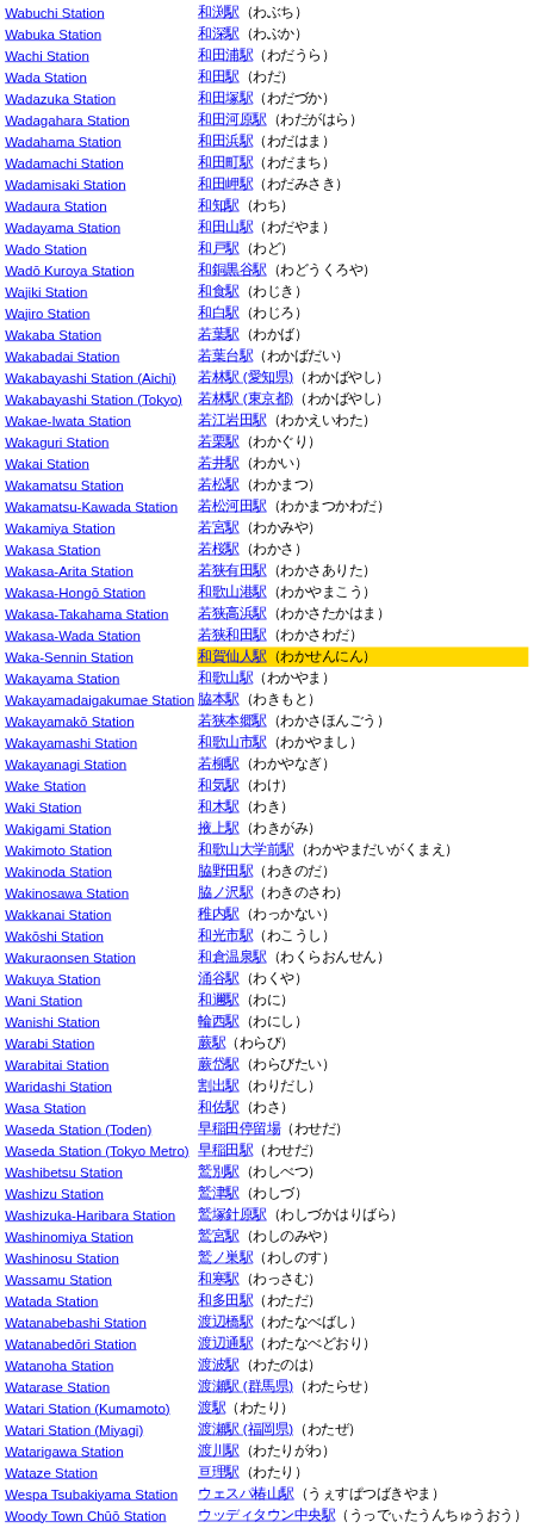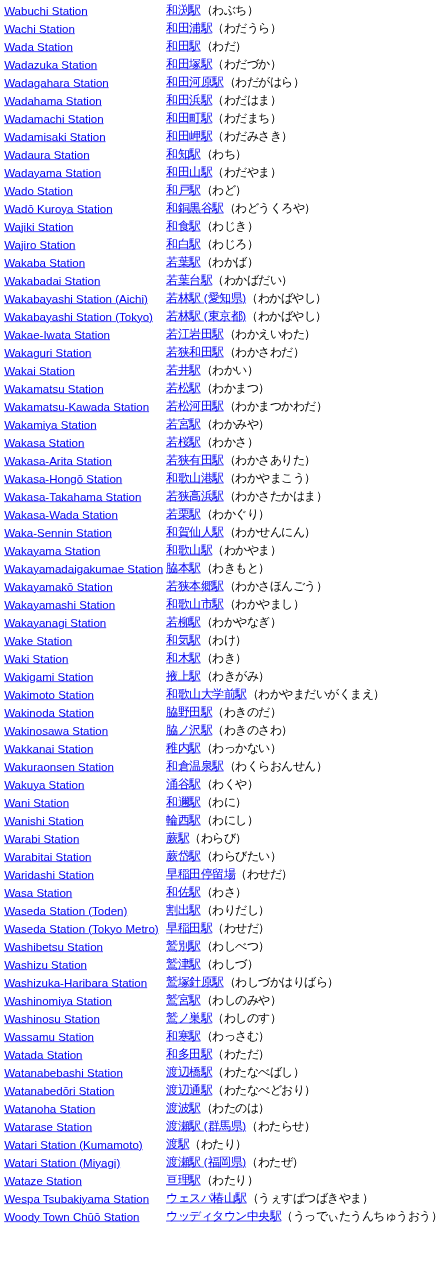 <table>
 <tr>
 <td><a href='#'>Wabuchi Station</a></td>
 <td><a href='#'>和渕駅</a>（わぶち）</td>
-</tr>
-<tr>
-<td><a href='#'>Wabuka Station</a></td>
-<td><a href='#'>和深駅</a>（わぶか）</td>
 </tr>
 <tr>
 <td><a href='#'>Wachi Station</a></td>
 <td><a href='#'>和田浦駅</a>（わだうら）</td>
 </tr>
 <tr>
 <td><a href='#'>Wada Station</a></td>
 <td><a href='#'>和田駅</a>（わだ）</td>
 </tr>
 <tr>
 <td><a href='#'>Wadazuka Station</a></td>
 <td><a href='#'>和田塚駅</a>（わだづか）</td>
 </tr>
 <tr>
 <td><a href='#'>Wadagahara Station</a></td>
 <td><a href='#'>和田河原駅</a>（わだがはら）</td>
 </tr>
 <tr>
 <td><a href='#'>Wadahama Station</a></td>
 <td><a href='#'>和田浜駅</a>（わだはま）</td>
 </tr>
 <tr>
 <td><a href='#'>Wadamachi Station</a></td>
 <td><a href='#'>和田町駅</a>（わだまち）</td>
 </tr>
 <tr>
 <td><a href='#'>Wadamisaki Station</a></td>
 <td><a href='#'>和田岬駅</a>（わだみさき）</td>
 </tr>
 <tr>
 <td><a href='#'>Wadaura Station</a></td>
 <td><a href='#'>和知駅</a>（わち）</td>
 </tr>
 <tr>
 <td><a href='#'>Wadayama Station</a></td>
 <td><a href='#'>和田山駅</a>（わだやま）</td>
 </tr>
 <tr>
 <td><a href='#'>Wado Station</a></td>
 <td><a href='#'>和戸駅</a>（わど）</td>
 </tr>
 <tr>
 <td><a href='#'>Wadō Kuroya Station</a></td>
 <td><a href='#'>和銅黒谷駅</a>（わどうくろや）</td>
 </tr>
 <tr>
 <td><a href='#'>Wajiki Station</a></td>
 <td><a href='#'>和食駅</a>（わじき）</td>
 </tr>
 <tr>
 <td><a href='#'>Wajiro Station</a></td>
 <td><a href='#'>和白駅</a>（わじろ）</td>
 </tr>
 <tr>
 <td><a href='#'>Wakaba Station</a></td>
 <td><a href='#'>若葉駅</a>（わかば）</td>
 </tr>
 <tr>
 <td><a href='#'>Wakabadai Station</a></td>
 <td><a href='#'>若葉台駅</a>（わかばだい）</td>
 </tr>
 <tr>
 <td><a href='#'>Wakabayashi Station (Aichi)</a></td>
 <td><a href='#'>若林駅 (愛知県)</a>（わかばやし）</td>
 </tr>
 <tr>
 <td><a href='#'>Wakabayashi Station (Tokyo)</a></td>
 <td><a href='#'>若林駅 (東京都)</a>（わかばやし）</td>
 </tr>
 <tr>
 <td><a href='#'>Wakae-Iwata Station</a></td>
 <td><a href='#'>若江岩田駅</a>（わかえいわた）</td>
 </tr>
 <tr>
 <td><a href='#'>Wakaguri Station</a></td>
-<td><a href='#'>若栗駅</a>（わかぐり）</td>
+<td><a href='#'>若狭和田駅</a>（わかさわだ）</td>
 </tr>
 <tr>
 <td><a href='#'>Wakai Station</a></td>
 <td><a href='#'>若井駅</a>（わかい）</td>
 </tr>
 <tr>
 <td><a href='#'>Wakamatsu Station</a></td>
 <td><a href='#'>若松駅</a>（わかまつ）</td>
 </tr>
 <tr>
 <td><a href='#'>Wakamatsu-Kawada Station</a></td>
 <td><a href='#'>若松河田駅</a>（わかまつかわだ）</td>
 </tr>
 <tr>
 <td><a href='#'>Wakamiya Station</a></td>
 <td><a href='#'>若宮駅</a>（わかみや）</td>
 </tr>
 <tr>
 <td><a href='#'>Wakasa Station</a></td>
 <td><a href='#'>若桜駅</a>（わかさ）</td>
 </tr>
 <tr>
 <td><a href='#'>Wakasa-Arita Station</a></td>
 <td><a href='#'>若狭有田駅</a>（わかさありた）</td>
 </tr>
 <tr>
 <td><a href='#'>Wakasa-Hongō Station</a></td>
 <td><a href='#'>和歌山港駅</a>（わかやまこう）</td>
 </tr>
 <tr>
 <td><a href='#'>Wakasa-Takahama Station</a></td>
 <td><a href='#'>若狭高浜駅</a>（わかさたかはま）</td>
 </tr>
 <tr>
 <td><a href='#'>Wakasa-Wada Station</a></td>
-<td><a href='#'>若狭和田駅</a>（わかさわだ）</td>
+<td><a href='#'>若栗駅</a>（わかぐり）</td>
 </tr>
 <tr>
 <td><a href='#'>Waka-Sennin Station</a></td>
-<td style="background: gold;"><a href='#'>和賀仙人駅</a>（わかせんにん）</td>
+<td><a href='#'>和賀仙人駅</a>（わかせんにん）</td>
 </tr>
 <tr>
 <td><a href='#'>Wakayama Station</a></td>
 <td><a href='#'>和歌山駅</a>（わかやま）</td>
 </tr>
 <tr>
 <td><a href='#'>Wakayamadaigakumae Station</a></td>
 <td><a href='#'>脇本駅</a>（わきもと）</td>
 </tr>
 <tr>
 <td><a href='#'>Wakayamakō Station</a></td>
 <td><a href='#'>若狭本郷駅</a>（わかさほんごう）</td>
 </tr>
 <tr>
 <td><a href='#'>Wakayamashi Station</a></td>
 <td><a href='#'>和歌山市駅</a>（わかやまし）</td>
 </tr>
 <tr>
 <td><a href='#'>Wakayanagi Station</a></td>
 <td><a href='#'>若柳駅</a>（わかやなぎ）</td>
 </tr>
 <tr>
 <td><a href='#'>Wake Station</a></td>
 <td><a href='#'>和気駅</a>（わけ）</td>
 </tr>
 <tr>
 <td><a href='#'>Waki Station</a></td>
 <td><a href='#'>和木駅</a>（わき）</td>
 </tr>
 <tr>
 <td><a href='#'>Wakigami Station</a></td>
 <td><a href='#'>掖上駅</a>（わきがみ）</td>
 </tr>
 <tr>
 <td><a href='#'>Wakimoto Station</a></td>
 <td><a href='#'>和歌山大学前駅</a>（わかやまだいがくまえ）</td>
 </tr>
 <tr>
 <td><a href='#'>Wakinoda Station</a></td>
 <td><a href='#'>脇野田駅</a>（わきのだ）</td>
 </tr>
 <tr>
 <td><a href='#'>Wakinosawa Station</a></td>
 <td><a href='#'>脇ノ沢駅</a>（わきのさわ）</td>
 </tr>
 <tr>
 <td><a href='#'>Wakkanai Station</a></td>
 <td><a href='#'>稚内駅</a>（わっかない）</td>
 </tr>
 <tr>
-<td><a href='#'>Wakōshi Station</a></td>
-<td><a href='#'>和光市駅</a>（わこうし）</td>
-</tr>
-<tr>
 <td><a href='#'>Wakuraonsen Station</a></td>
 <td><a href='#'>和倉温泉駅</a>（わくらおんせん）</td>
 </tr>
 <tr>
 <td><a href='#'>Wakuya Station</a></td>
 <td><a href='#'>涌谷駅</a>（わくや）</td>
 </tr>
 <tr>
 <td><a href='#'>Wani Station</a></td>
 <td><a href='#'>和邇駅</a>（わに）</td>
 </tr>
 <tr>
 <td><a href='#'>Wanishi Station</a></td>
 <td><a href='#'>輪西駅</a>（わにし）</td>
 </tr>
 <tr>
 <td><a href='#'>Warabi Station</a></td>
 <td><a href='#'>蕨駅</a>（わらび）</td>
 </tr>
 <tr>
 <td><a href='#'>Warabitai Station</a></td>
 <td><a href='#'>蕨岱駅</a>（わらびたい）</td>
 </tr>
 <tr>
 <td><a href='#'>Waridashi Station</a></td>
-<td><a href='#'>割出駅</a>（わりだし）</td>
+<td><a href='#'>早稲田停留場</a>（わせだ）</td>
 </tr>
 <tr>
 <td><a href='#'>Wasa Station</a></td>
 <td><a href='#'>和佐駅</a>（わさ）</td>
 </tr>
 <tr>
 <td><a href='#'>Waseda Station (Toden)</a></td>
-<td><a href='#'>早稲田停留場</a>（わせだ）</td>
+<td><a href='#'>割出駅</a>（わりだし）</td>
 </tr>
 <tr>
 <td><a href='#'>Waseda Station (Tokyo Metro)</a></td>
 <td><a href='#'>早稲田駅</a>（わせだ）</td>
 </tr>
 <tr>
 <td><a href='#'>Washibetsu Station</a></td>
 <td><a href='#'>鷲別駅</a>（わしべつ）</td>
 </tr>
 <tr>
 <td><a href='#'>Washizu Station</a></td>
 <td><a href='#'>鷲津駅</a>（わしづ）</td>
 </tr>
 <tr>
 <td><a href='#'>Washizuka-Haribara Station</a></td>
 <td><a href='#'>鷲塚針原駅</a>（わしづかはりばら）</td>
 </tr>
 <tr>
 <td><a href='#'>Washinomiya Station</a></td>
 <td><a href='#'>鷲宮駅</a>（わしのみや）</td>
 </tr>
 <tr>
 <td><a href='#'>Washinosu Station</a></td>
 <td><a href='#'>鷲ノ巣駅</a>（わしのす）</td>
 </tr>
 <tr>
 <td><a href='#'>Wassamu Station</a></td>
 <td><a href='#'>和寒駅</a>（わっさむ）</td>
 </tr>
 <tr>
 <td><a href='#'>Watada Station</a></td>
 <td><a href='#'>和多田駅</a>（わただ）</td>
 </tr>
 <tr>
 <td><a href='#'>Watanabebashi Station</a></td>
 <td><a href='#'>渡辺橋駅</a>（わたなべばし）</td>
 </tr>
 <tr>
 <td><a href='#'>Watanabedōri Station</a></td>
 <td><a href='#'>渡辺通駅</a>（わたなべどおり）</td>
 </tr>
 <tr>
 <td><a href='#'>Watanoha Station</a></td>
 <td><a href='#'>渡波駅</a>（わたのは）</td>
 </tr>
 <tr>
 <td><a href='#'>Watarase Station</a></td>
 <td><a href='#'>渡瀬駅 (群馬県)</a>（わたらせ）</td>
 </tr>
 <tr>
 <td><a href='#'>Watari Station (Kumamoto)</a></td>
 <td><a href='#'>渡駅</a>（わたり）</td>
 </tr>
 <tr>
 <td><a href='#'>Watari Station (Miyagi)</a></td>
 <td><a href='#'>渡瀬駅 (福岡県)</a>（わたぜ）</td>
 </tr>
 <tr>
-<td><a href='#'>Watarigawa Station</a></td>
-<td><a href='#'>渡川駅</a>（わたりがわ）</td>
-</tr>
-<tr>
 <td><a href='#'>Wataze Station</a></td>
 <td><a href='#'>亘理駅</a>（わたり）</td>
 </tr>
 <tr>
 <td><a href='#'>Wespa Tsubakiyama Station</a></td>
 <td><a href='#'>ウェスパ椿山駅</a>（うぇすぱつばきやま）</td>
 </tr>
 <tr>
 <td><a href='#'>Woody Town Chūō Station</a></td>
 <td><a href='#'>ウッディタウン中央駅</a>（うっでぃたうんちゅうおう）</td>
 </tr>
 </table>
